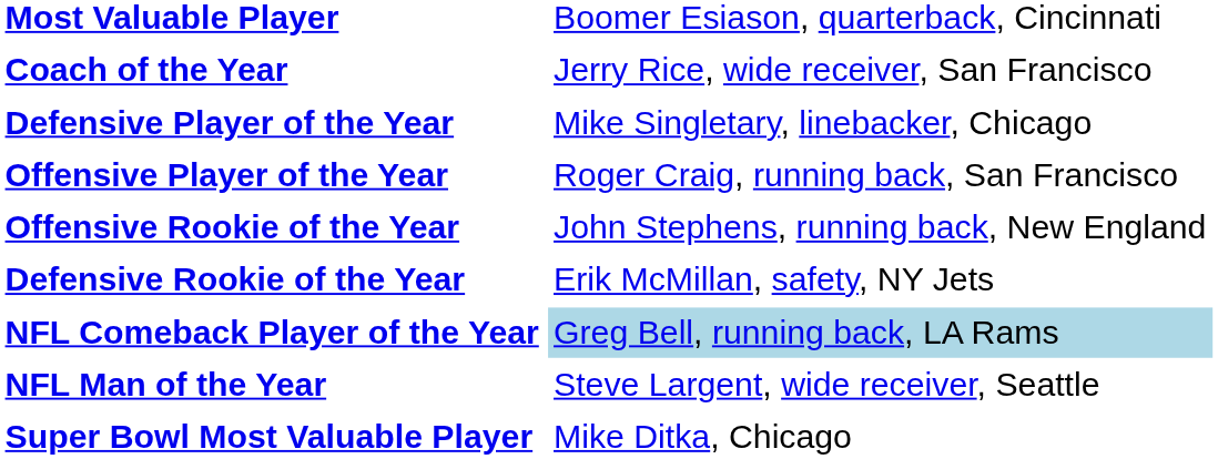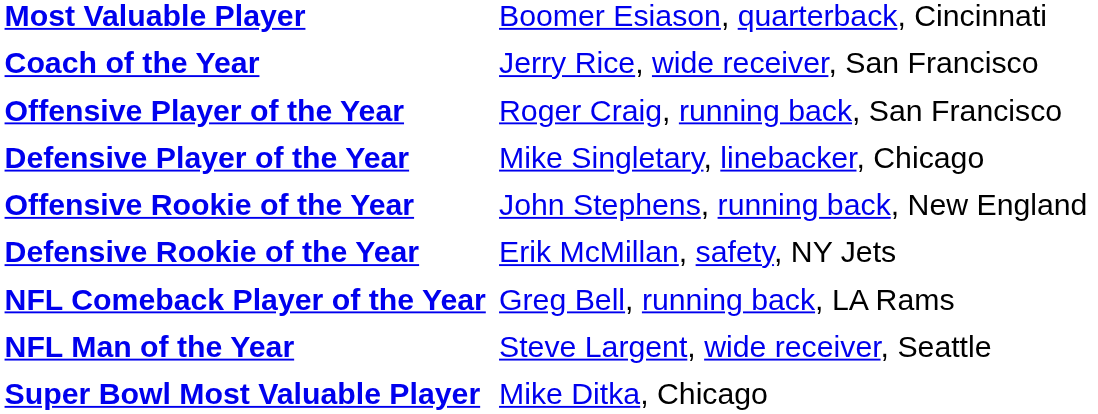 <table cellpadding="3" cellspacing="1">
 <tr>
 <td><strong><a href='#'>Most Valuable Player</a></strong></td>
 <td><a href='#'>Boomer Esiason</a>, <a href='#'>quarterback</a>, Cincinnati</td>
 </tr>
 <tr>
 <td><strong><a href='#'>Coach of the Year</a></strong></td>
 <td><a href='#'>Jerry Rice</a>, <a href='#'>wide receiver</a>, San Francisco</td>
 </tr>
 <tr>
+<td><strong><a href='#'>Offensive Player of the Year</a></strong></td>
+<td><a href='#'>Roger Craig</a>, <a href='#'>running back</a>, San Francisco</td>
+</tr>
+<tr>
 <td><strong><a href='#'>Defensive Player of the Year</a></strong></td>
 <td><a href='#'>Mike Singletary</a>, <a href='#'>linebacker</a>, Chicago</td>
-</tr>
-<tr>
-<td><strong><a href='#'>Offensive Player of the Year</a></strong></td>
-<td><a href='#'>Roger Craig</a>, <a href='#'>running back</a>, San Francisco</td>
 </tr>
 <tr>
 <td><strong><a href='#'>Offensive Rookie of the Year</a></strong></td>
 <td><a href='#'>John Stephens</a>, <a href='#'>running back</a>, New England</td>
 </tr>
 <tr>
 <td><strong><a href='#'>Defensive Rookie of the Year</a></strong></td>
 <td><a href='#'>Erik McMillan</a>, <a href='#'>safety</a>, NY Jets</td>
 </tr>
 <tr>
 <td><strong><a href='#'>NFL Comeback Player of the Year</a></strong></td>
-<td style="background: lightblue;"><a href='#'>Greg Bell</a>, <a href='#'>running back</a>, LA Rams</td>
+<td><a href='#'>Greg Bell</a>, <a href='#'>running back</a>, LA Rams</td>
 </tr>
 <tr>
 <td><strong><a href='#'>NFL Man of the Year</a></strong></td>
 <td><a href='#'>Steve Largent</a>, <a href='#'>wide receiver</a>, Seattle</td>
 </tr>
 <tr>
 <td><strong><a href='#'>Super Bowl Most Valuable Player</a></strong></td>
 <td><a href='#'>Mike Ditka</a>, Chicago</td>
 </tr>
 </table>
